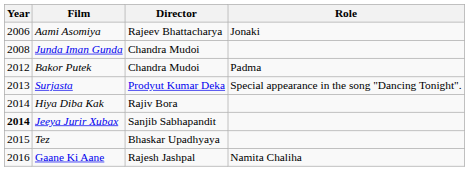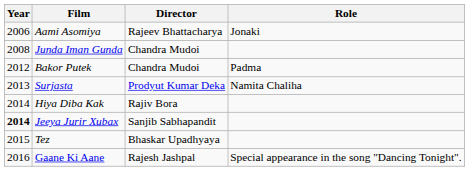 <table class="wikitable sortable">
 <tr>
 <th>Year</th>
 <th>Film</th>
 <th>Director</th>
 <th>Role</th>
 </tr>
 <tr>
 <td>2006</td>
 <td><em>Aami Asomiya</em></td>
 <td>Rajeev Bhattacharya</td>
 <td>Jonaki</td>
 </tr>
 <tr>
 <td>2008</td>
 <td><em><a href='#'>Junda Iman Gunda</a></em></td>
 <td>Chandra Mudoi</td>
 <td></td>
 </tr>
 <tr>
 <td>2012</td>
 <td><em>Bakor Putek</em></td>
 <td>Chandra Mudoi</td>
 <td>Padma</td>
 </tr>
 <tr>
 <td>2013</td>
 <td><em><a href='#'>Surjasta</a></em></td>
 <td><a href='#'>Prodyut Kumar Deka</a></td>
-<td>Special appearance in the song "Dancing Tonight".</td>
+<td>Namita Chaliha</td>
 </tr>
 <tr>
 <td>2014</td>
 <td><em>Hiya Diba Kak</em></td>
 <td>Rajiv Bora</td>
 <td></td>
 </tr>
 <tr>
 <td><strong>2014</strong></td>
 <td><em><a href='#'>Jeeya Jurir Xubax</a></em></td>
 <td>Sanjib Sabhapandit</td>
 <td></td>
 </tr>
 <tr>
 <td>2015</td>
 <td><em>Tez</em></td>
 <td>Bhaskar Upadhyaya</td>
 <td></td>
 </tr>
 <tr>
 <td>2016</td>
 <td><a href='#'>Gaane Ki Aane</a></td>
 <td>Rajesh Jashpal</td>
-<td>Namita Chaliha</td>
+<td>Special appearance in the song "Dancing Tonight".</td>
 </tr>
 </table>
